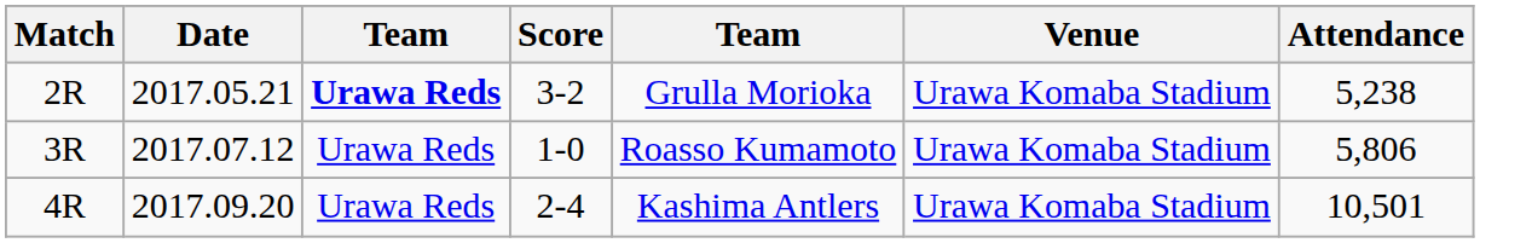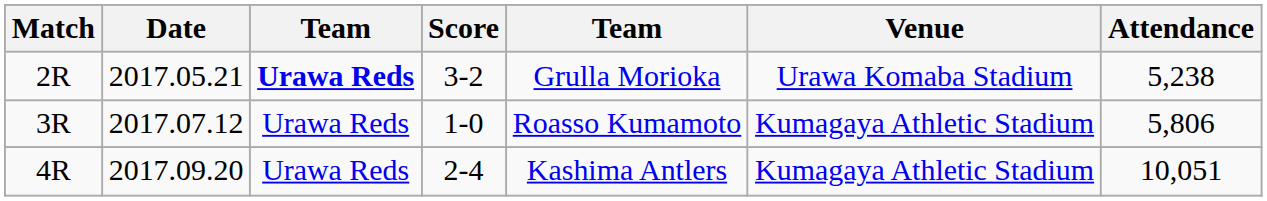 <table class="wikitable" style="text-align:center;">
 <tr>
 <th>Match</th>
 <th>Date</th>
 <th>Team</th>
 <th>Score</th>
 <th>Team</th>
 <th>Venue</th>
 <th>Attendance</th>
 </tr>
 <tr>
 <td>2R</td>
 <td>2017.05.21</td>
 <td><strong><a href='#'>Urawa Reds</a></strong></td>
 <td>3-2</td>
 <td><a href='#'>Grulla Morioka</a></td>
 <td><a href='#'>Urawa Komaba Stadium</a></td>
 <td>5,238</td>
 </tr>
 <tr>
 <td>3R</td>
 <td>2017.07.12</td>
 <td><a href='#'>Urawa Reds</a></td>
 <td>1-0</td>
 <td><a href='#'>Roasso Kumamoto</a></td>
-<td><a href='#'>Urawa Komaba Stadium</a></td>
+<td><a href='#'>Kumagaya Athletic Stadium</a></td>
 <td>5,806</td>
 </tr>
 <tr>
 <td>4R</td>
 <td>2017.09.20</td>
 <td><a href='#'>Urawa Reds</a></td>
 <td>2-4</td>
 <td><a href='#'>Kashima Antlers</a></td>
-<td><a href='#'>Urawa Komaba Stadium</a></td>
-<td>10,501</td>
+<td><a href='#'>Kumagaya Athletic Stadium</a></td>
+<td>10,051</td>
 </tr>
 </table>
